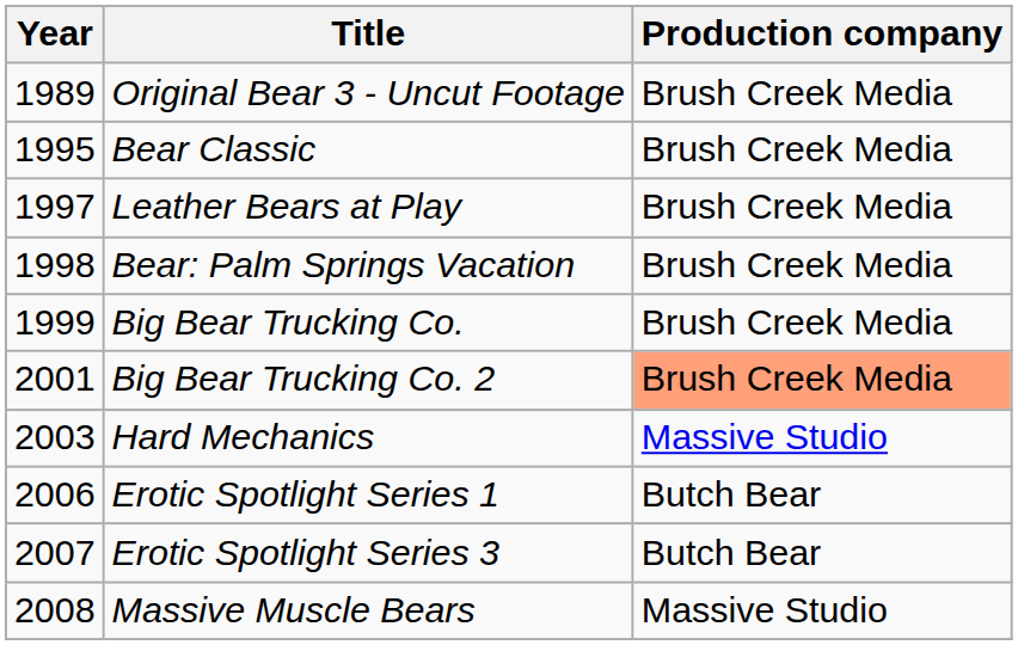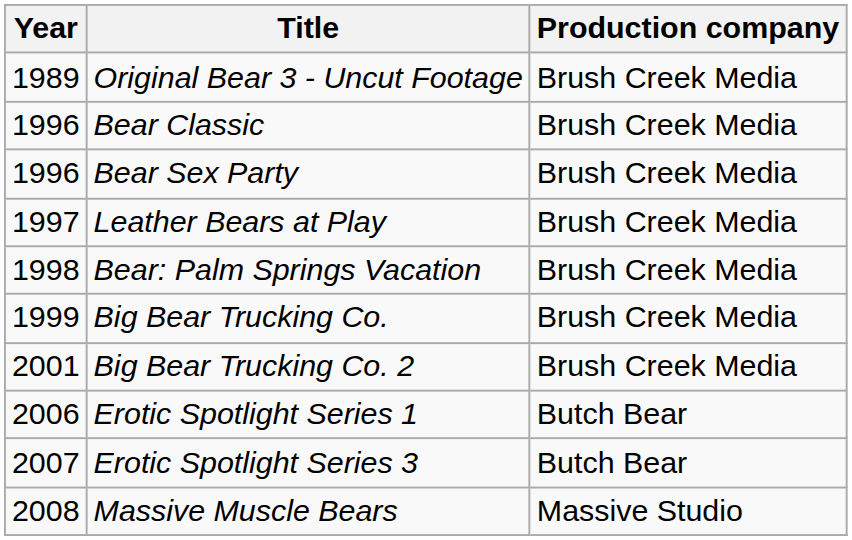 <table class="wikitable sortable">
 <tr>
 <th>Year</th>
 <th>Title</th>
 <th>Production company</th>
 </tr>
 <tr>
 <td>1989</td>
 <td><em>Original Bear 3 - Uncut Footage</em></td>
 <td>Brush Creek Media</td>
 </tr>
 <tr>
-<td>1995</td>
+<td>1996</td>
 <td><em>Bear Classic</em></td>
+<td>Brush Creek Media</td>
+</tr>
+<tr>
+<td>1996</td>
+<td><em>Bear Sex Party</em></td>
 <td>Brush Creek Media</td>
 </tr>
 <tr>
 <td>1997</td>
 <td><em>Leather Bears at Play</em></td>
 <td>Brush Creek Media</td>
 </tr>
 <tr>
 <td>1998</td>
 <td><em>Bear: Palm Springs Vacation</em></td>
 <td>Brush Creek Media</td>
 </tr>
 <tr>
 <td>1999</td>
 <td><em>Big Bear Trucking Co.</em></td>
 <td>Brush Creek Media</td>
 </tr>
 <tr>
 <td>2001</td>
 <td><em>Big Bear Trucking Co. 2</em></td>
-<td style="background: lightsalmon;">Brush Creek Media</td>
-</tr>
-<tr>
-<td>2003</td>
-<td><em>Hard Mechanics</em></td>
-<td><a href='#'>Massive Studio</a></td>
+<td>Brush Creek Media</td>
 </tr>
 <tr>
 <td>2006</td>
 <td><em>Erotic Spotlight Series 1</em></td>
 <td>Butch Bear</td>
 </tr>
 <tr>
 <td>2007</td>
 <td><em>Erotic Spotlight Series 3</em></td>
 <td>Butch Bear</td>
 </tr>
 <tr>
 <td>2008</td>
 <td><em>Massive Muscle Bears</em></td>
 <td>Massive Studio</td>
 </tr>
 </table>
